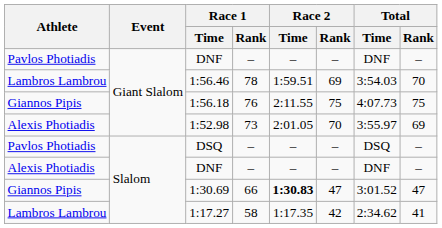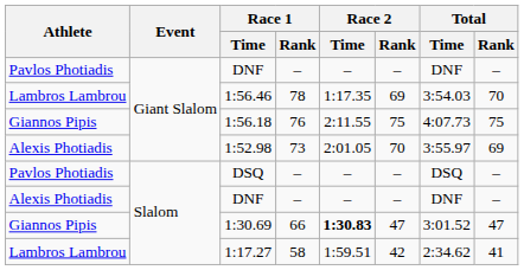 <table class="wikitable" style="font-size:90%">
 <tr>
 <th rowspan="2">Athlete</th>
 <th rowspan="2">Event</th>
 <th colspan="2">Race 1</th>
 <th colspan="2">Race 2</th>
 <th colspan="2">Total</th>
 </tr>
 <tr>
 <th>Time</th>
 <th>Rank</th>
 <th>Time</th>
 <th>Rank</th>
 <th>Time</th>
 <th>Rank</th>
 </tr>
 <tr>
 <td><a href='#'>Pavlos Photiadis</a></td>
 <td rowspan="4">Giant Slalom</td>
 <td align="center">DNF</td>
 <td align="center">–</td>
 <td align="center">–</td>
 <td align="center">–</td>
 <td align="center">DNF</td>
 <td align="center">–</td>
 </tr>
 <tr>
 <td><a href='#'>Lambros Lambrou</a></td>
 <td align="center">1:56.46</td>
 <td align="center">78</td>
-<td align="center">1:59.51</td>
+<td align="center">1:17.35</td>
 <td align="center">69</td>
 <td align="center">3:54.03</td>
 <td align="center">70</td>
 </tr>
 <tr>
 <td><a href='#'>Giannos Pipis</a></td>
 <td align="center">1:56.18</td>
 <td align="center">76</td>
 <td align="center">2:11.55</td>
 <td align="center">75</td>
 <td align="center">4:07.73</td>
 <td align="center">75</td>
 </tr>
 <tr>
 <td><a href='#'>Alexis Photiadis</a></td>
 <td align="center">1:52.98</td>
 <td align="center">73</td>
 <td align="center">2:01.05</td>
 <td align="center">70</td>
 <td align="center">3:55.97</td>
 <td align="center">69</td>
 </tr>
 <tr>
 <td><a href='#'>Pavlos Photiadis</a></td>
 <td rowspan="4">Slalom</td>
 <td align="center">DSQ</td>
 <td align="center">–</td>
 <td align="center">–</td>
 <td align="center">–</td>
 <td align="center">DSQ</td>
 <td align="center">–</td>
 </tr>
 <tr>
 <td><a href='#'>Alexis Photiadis</a></td>
 <td align="center">DNF</td>
 <td align="center">–</td>
 <td align="center">–</td>
 <td align="center">–</td>
 <td align="center">DNF</td>
 <td align="center">–</td>
 </tr>
 <tr>
 <td><a href='#'>Giannos Pipis</a></td>
 <td align="center">1:30.69</td>
 <td align="center">66</td>
 <td align="center"><strong>1:30.83</strong></td>
 <td align="center">47</td>
 <td align="center">3:01.52</td>
 <td align="center">47</td>
 </tr>
 <tr>
 <td><a href='#'>Lambros Lambrou</a></td>
 <td align="center">1:17.27</td>
 <td align="center">58</td>
-<td align="center">1:17.35</td>
+<td align="center">1:59.51</td>
 <td align="center">42</td>
 <td align="center">2:34.62</td>
 <td align="center">41</td>
 </tr>
 </table>
